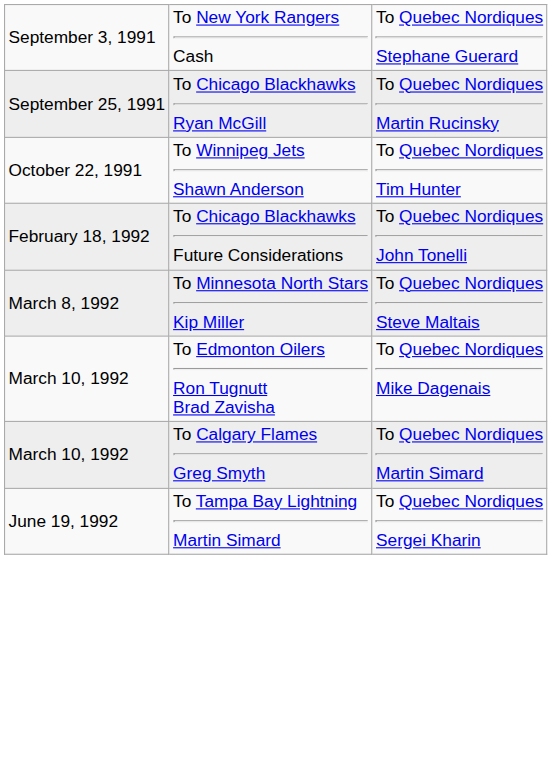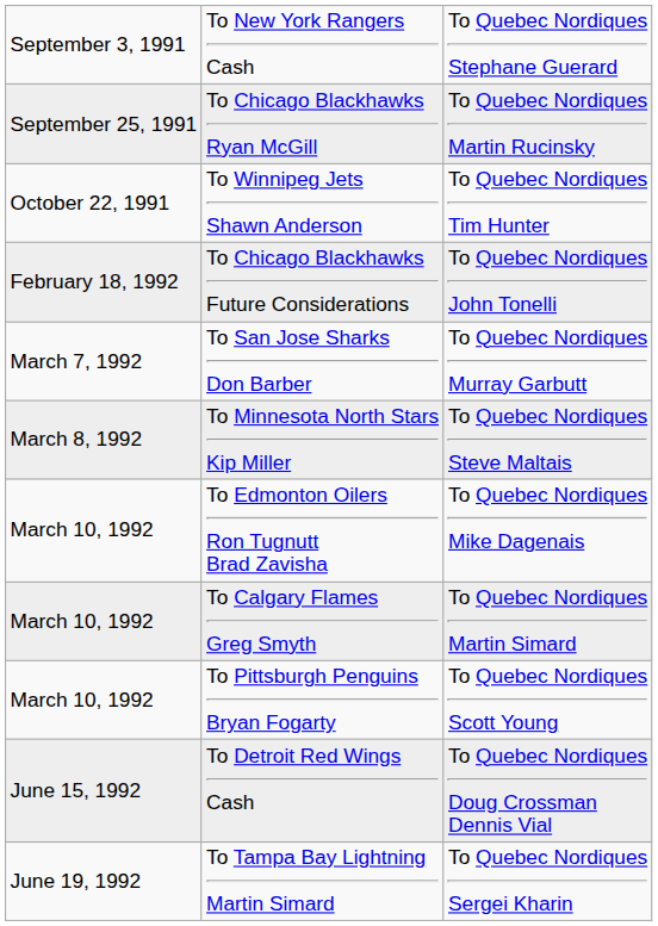 <table class="wikitable">
 <tr>
 <td>September 3, 1991</td>
 <td valign="top">To <a href='#'>New York Rangers</a><hr>Cash</td>
 <td valign="top">To <a href='#'>Quebec Nordiques</a><hr><a href='#'>Stephane Guerard</a></td>
 </tr>
 <tr style="background:#eee;">
 <td>September 25, 1991</td>
 <td valign="top">To <a href='#'>Chicago Blackhawks</a><hr><a href='#'>Ryan McGill</a></td>
 <td valign="top">To <a href='#'>Quebec Nordiques</a><hr><a href='#'>Martin Rucinsky</a></td>
 </tr>
 <tr>
 <td>October 22, 1991</td>
 <td valign="top">To <a href='#'>Winnipeg Jets</a><hr><a href='#'>Shawn Anderson</a></td>
 <td valign="top">To <a href='#'>Quebec Nordiques</a><hr><a href='#'>Tim Hunter</a></td>
 </tr>
 <tr style="background:#eee;">
 <td>February 18, 1992</td>
 <td valign="top">To <a href='#'>Chicago Blackhawks</a><hr>Future Considerations</td>
 <td valign="top">To <a href='#'>Quebec Nordiques</a><hr><a href='#'>John Tonelli</a></td>
 </tr>
+<tr>
+<td>March 7, 1992</td>
+<td valign="top">To <a href='#'>San Jose Sharks</a><hr><a href='#'>Don Barber</a></td>
+<td valign="top">To <a href='#'>Quebec Nordiques</a><hr><a href='#'>Murray Garbutt</a></td>
+</tr>
 <tr style="background:#eee;">
 <td>March 8, 1992</td>
 <td valign="top">To <a href='#'>Minnesota North Stars</a><hr><a href='#'>Kip Miller</a></td>
 <td valign="top">To <a href='#'>Quebec Nordiques</a><hr><a href='#'>Steve Maltais</a></td>
 </tr>
 <tr>
 <td>March 10, 1992</td>
 <td valign="top">To <a href='#'>Edmonton Oilers</a><hr><a href='#'>Ron Tugnutt</a> <br> <a href='#'>Brad Zavisha</a></td>
 <td valign="top">To <a href='#'>Quebec Nordiques</a><hr><a href='#'>Mike Dagenais</a></td>
 </tr>
 <tr style="background:#eee;">
 <td>March 10, 1992</td>
 <td valign="top">To <a href='#'>Calgary Flames</a><hr><a href='#'>Greg Smyth</a></td>
 <td valign="top">To <a href='#'>Quebec Nordiques</a><hr><a href='#'>Martin Simard</a></td>
 </tr>
 <tr>
+<td>March 10, 1992</td>
+<td valign="top">To <a href='#'>Pittsburgh Penguins</a><hr><a href='#'>Bryan Fogarty</a></td>
+<td valign="top">To <a href='#'>Quebec Nordiques</a><hr><a href='#'>Scott Young</a></td>
+</tr>
+<tr style="background:#eee;">
+<td>June 15, 1992</td>
+<td valign="top">To <a href='#'>Detroit Red Wings</a><hr>Cash</td>
+<td valign="top">To <a href='#'>Quebec Nordiques</a><hr><a href='#'>Doug Crossman</a> <br> <a href='#'>Dennis Vial</a></td>
+</tr>
+<tr>
 <td>June 19, 1992</td>
 <td valign="top">To <a href='#'>Tampa Bay Lightning</a><hr><a href='#'>Martin Simard</a></td>
 <td valign="top">To <a href='#'>Quebec Nordiques</a><hr><a href='#'>Sergei Kharin</a></td>
 </tr>
 </table>
